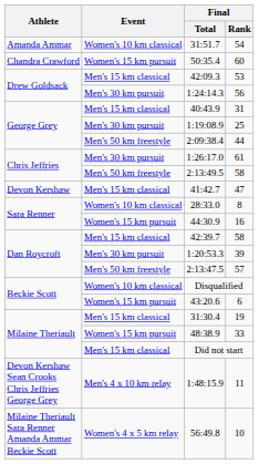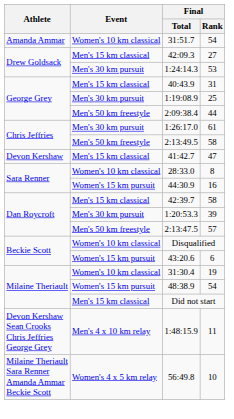 <table class="wikitable" style="font-size:90%">
 <tr>
 <th rowspan="2">Athlete</th>
 <th rowspan="2">Event</th>
 <th colspan="2">Final</th>
 </tr>
 <tr>
 <th>Total</th>
 <th>Rank</th>
 </tr>
 <tr>
 <td><a href='#'>Amanda Ammar</a></td>
 <td><a href='#'>Women's 10 km classical</a></td>
 <td style="text-align:center;">31:51.7</td>
 <td style="text-align:center;">54</td>
 </tr>
 <tr>
-<td><a href='#'>Chandra Crawford</a></td>
-<td><a href='#'>Women's 15 km pursuit</a></td>
-<td style="text-align:center;">50:35.4</td>
-<td style="text-align:center;">60</td>
-</tr>
-<tr>
 <td rowspan=2><a href='#'>Drew Goldsack</a></td>
 <td><a href='#'>Men's 15 km classical</a></td>
 <td style="text-align:center;">42:09.3</td>
-<td style="text-align:center;">53</td>
+<td style="text-align:center;">27</td>
 </tr>
 <tr>
 <td><a href='#'>Men's 30 km pursuit</a></td>
 <td style="text-align:center;">1:24:14.3</td>
-<td style="text-align:center;">56</td>
+<td style="text-align:center;">53</td>
 </tr>
 <tr>
 <td rowspan=3><a href='#'>George Grey</a></td>
 <td><a href='#'>Men's 15 km classical</a></td>
 <td style="text-align:center;">40:43.9</td>
 <td style="text-align:center;">31</td>
 </tr>
 <tr>
 <td><a href='#'>Men's 30 km pursuit</a></td>
 <td style="text-align:center;">1:19:08.9</td>
 <td style="text-align:center;">25</td>
 </tr>
 <tr>
 <td><a href='#'>Men's 50 km freestyle</a></td>
 <td style="text-align:center;">2:09:38.4</td>
 <td style="text-align:center;">44</td>
 </tr>
 <tr>
 <td rowspan=2><a href='#'>Chris Jeffries</a></td>
 <td><a href='#'>Men's 30 km pursuit</a></td>
 <td style="text-align:center;">1:26:17.0</td>
 <td style="text-align:center;">61</td>
 </tr>
 <tr>
 <td><a href='#'>Men's 50 km freestyle</a></td>
 <td style="text-align:center;">2:13:49.5</td>
 <td style="text-align:center;">58</td>
 </tr>
 <tr>
 <td><a href='#'>Devon Kershaw</a></td>
 <td><a href='#'>Men's 15 km classical</a></td>
 <td style="text-align:center;">41:42.7</td>
 <td style="text-align:center;">47</td>
 </tr>
 <tr>
 <td rowspan=2><a href='#'>Sara Renner</a></td>
 <td><a href='#'>Women's 10 km classical</a></td>
 <td style="text-align:center;">28:33.0</td>
 <td style="text-align:center;">8</td>
 </tr>
 <tr>
 <td><a href='#'>Women's 15 km pursuit</a></td>
 <td style="text-align:center;">44:30.9</td>
 <td style="text-align:center;">16</td>
 </tr>
 <tr>
 <td rowspan=3><a href='#'>Dan Roycroft</a></td>
 <td><a href='#'>Men's 15 km classical</a></td>
 <td style="text-align:center;">42:39.7</td>
 <td style="text-align:center;">58</td>
 </tr>
 <tr>
 <td><a href='#'>Men's 30 km pursuit</a></td>
 <td style="text-align:center;">1:20:53.3</td>
 <td style="text-align:center;">39</td>
 </tr>
 <tr>
 <td><a href='#'>Men's 50 km freestyle</a></td>
 <td style="text-align:center;">2:13:47.5</td>
 <td style="text-align:center;">57</td>
 </tr>
 <tr>
 <td rowspan=2><a href='#'>Beckie Scott</a></td>
 <td><a href='#'>Women's 10 km classical</a></td>
 <td colspan="2" style="text-align:center;">Disqualified</td>
 </tr>
 <tr>
 <td><a href='#'>Women's 15 km pursuit</a></td>
 <td style="text-align:center;">43:20.6</td>
 <td style="text-align:center;">6</td>
 </tr>
 <tr>
 <td rowspan=3><a href='#'>Milaine Theriault</a></td>
-<td><a href='#'>Men's 15 km classical</a></td>
+<td><a href='#'>Women's 10 km classical</a></td>
 <td style="text-align:center;">31:30.4</td>
 <td style="text-align:center;">19</td>
 </tr>
 <tr>
 <td><a href='#'>Women's 15 km pursuit</a></td>
 <td style="text-align:center;">48:38.9</td>
-<td style="text-align:center;">33</td>
+<td style="text-align:center;">54</td>
 </tr>
 <tr>
 <td><a href='#'>Men's 15 km classical</a></td>
 <td colspan="2" style="text-align:center;">Did not start</td>
 </tr>
 <tr>
 <td><a href='#'>Devon Kershaw</a><br><a href='#'>Sean Crooks</a><br><a href='#'>Chris Jeffries</a><br><a href='#'>George Grey</a></td>
 <td><a href='#'>Men's 4 x 10 km relay</a></td>
 <td style="text-align:center;">1:48:15.9</td>
 <td style="text-align:center;">11</td>
 </tr>
 <tr>
 <td><a href='#'>Milaine Theriault</a><br><a href='#'>Sara Renner</a><br><a href='#'>Amanda Ammar</a><br><a href='#'>Beckie Scott</a></td>
 <td><a href='#'>Women's 4 x 5 km relay</a></td>
 <td style="text-align:center;">56:49.8</td>
 <td style="text-align:center;">10</td>
 </tr>
 </table>
